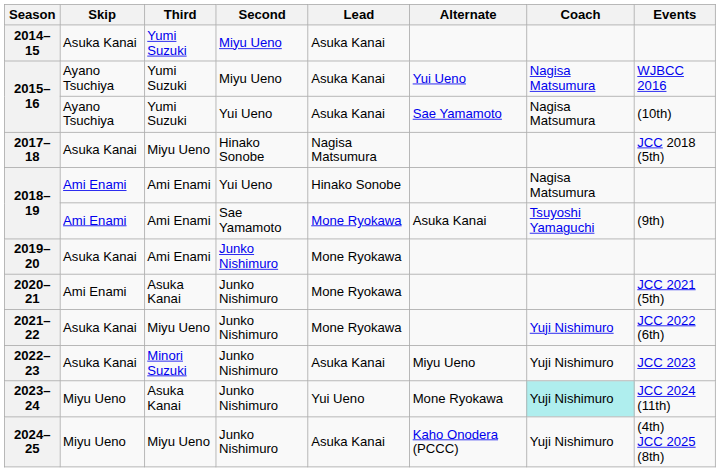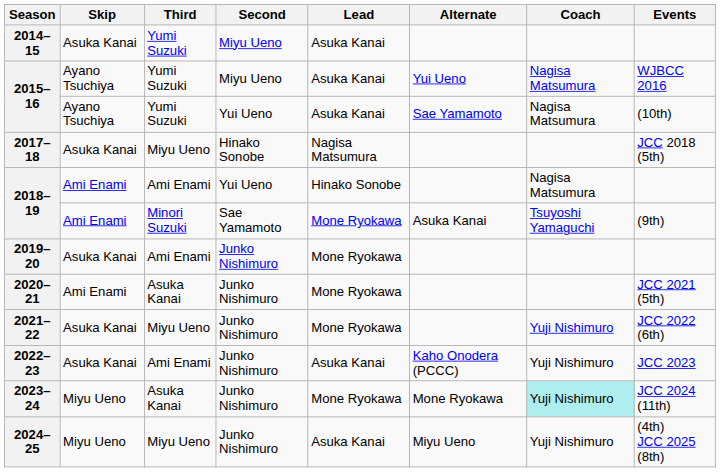 <table class="wikitable">
 <tr>
 <th scope="col">Season</th>
 <th scope="col">Skip</th>
 <th scope="col">Third</th>
 <th scope="col">Second</th>
 <th scope="col">Lead</th>
 <th scope="col">Alternate</th>
 <th scope="col">Coach</th>
 <th scope="col">Events</th>
 </tr>
 <tr>
 <th scope="row">2014–15</th>
 <td>Asuka Kanai</td>
 <td><a href='#'>Yumi Suzuki</a></td>
 <td><a href='#'>Miyu Ueno</a></td>
 <td>Asuka Kanai</td>
 <td></td>
 <td></td>
 <td></td>
 </tr>
 <tr>
 <th scope="row" rowspan="2">2015–16</th>
 <td>Ayano Tsuchiya</td>
 <td>Yumi Suzuki</td>
 <td>Miyu Ueno</td>
 <td>Asuka Kanai</td>
 <td><a href='#'>Yui Ueno</a></td>
 <td><a href='#'>Nagisa Matsumura</a></td>
 <td><a href='#'>WJBCC 2016</a> </td>
 </tr>
 <tr>
 <td>Ayano Tsuchiya</td>
 <td>Yumi Suzuki</td>
 <td>Yui Ueno</td>
 <td>Asuka Kanai</td>
 <td><a href='#'>Sae Yamamoto</a></td>
 <td>Nagisa Matsumura</td>
 <td> (10th)</td>
 </tr>
 <tr>
 <th scope="row">2017–18</th>
 <td>Asuka Kanai</td>
 <td>Miyu Ueno</td>
 <td>Hinako Sonobe</td>
 <td>Nagisa Matsumura</td>
 <td></td>
 <td></td>
 <td><a href='#'>JCC</a> 2018 (5th)</td>
 </tr>
 <tr>
 <th scope="row" rowspan="2">2018–19</th>
 <td><a href='#'>Ami Enami</a></td>
 <td>Ami Enami</td>
 <td>Yui Ueno</td>
 <td>Hinako Sonobe</td>
 <td></td>
 <td>Nagisa Matsumura</td>
 <td></td>
 </tr>
 <tr>
 <td><a href='#'>Ami Enami</a></td>
-<td>Ami Enami</td>
+<td><a href='#'>Minori Suzuki</a></td>
 <td>Sae Yamamoto</td>
 <td><a href='#'>Mone Ryokawa</a></td>
 <td>Asuka Kanai</td>
 <td><a href='#'>Tsuyoshi Yamaguchi</a></td>
 <td> (9th)</td>
 </tr>
 <tr>
 <th scope="row">2019–20</th>
 <td>Asuka Kanai</td>
 <td>Ami Enami</td>
 <td><a href='#'>Junko Nishimuro</a></td>
 <td>Mone Ryokawa</td>
 <td></td>
 <td></td>
 <td></td>
 </tr>
 <tr>
 <th scope="row">2020–21</th>
 <td>Ami Enami</td>
 <td>Asuka Kanai</td>
 <td>Junko Nishimuro</td>
 <td>Mone Ryokawa</td>
 <td></td>
 <td></td>
 <td><a href='#'>JCC 2021</a> (5th)</td>
 </tr>
 <tr>
 <th scope="row">2021–22</th>
 <td>Asuka Kanai</td>
 <td>Miyu Ueno</td>
 <td>Junko Nishimuro</td>
 <td>Mone Ryokawa</td>
 <td></td>
 <td><a href='#'>Yuji Nishimuro</a></td>
 <td><a href='#'>JCC 2022</a> (6th)</td>
 </tr>
 <tr>
 <th scope="row">2022–23</th>
 <td>Asuka Kanai</td>
-<td><a href='#'>Minori Suzuki</a></td>
+<td>Ami Enami</td>
 <td>Junko Nishimuro</td>
 <td>Asuka Kanai</td>
-<td>Miyu Ueno</td>
+<td><a href='#'>Kaho Onodera</a> (PCCC)</td>
 <td>Yuji Nishimuro</td>
 <td><a href='#'>JCC 2023</a> </td>
 </tr>
 <tr>
 <th scope="row">2023–24</th>
 <td>Miyu Ueno</td>
 <td>Asuka Kanai</td>
 <td>Junko Nishimuro</td>
-<td>Yui Ueno</td>
+<td>Mone Ryokawa</td>
 <td>Mone Ryokawa</td>
 <td style="background: paleturquoise;">Yuji Nishimuro</td>
 <td><a href='#'>JCC 2024</a> <br> (11th)</td>
 </tr>
 <tr>
 <th scope="row">2024–25</th>
 <td>Miyu Ueno</td>
 <td>Miyu Ueno</td>
 <td>Junko Nishimuro</td>
 <td>Asuka Kanai</td>
-<td><a href='#'>Kaho Onodera</a> (PCCC)</td>
+<td>Miyu Ueno</td>
 <td>Yuji Nishimuro</td>
 <td> (4th)<br><a href='#'>JCC 2025</a> (8th)</td>
 </tr>
 </table>
